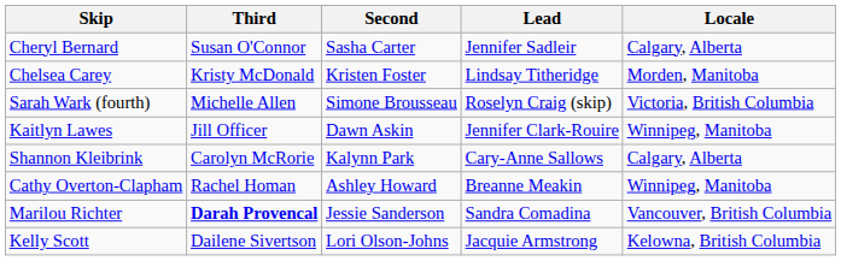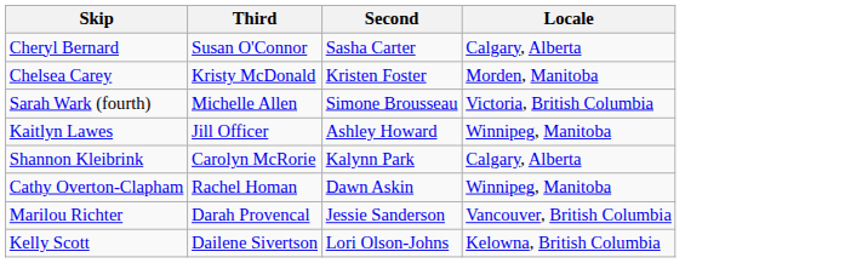 <table class="wikitable">
 <tr>
 <th>Skip</th>
 <th>Third</th>
 <th>Second</th>
-<th>Lead</th>
 <th>Locale</th>
 </tr>
 <tr>
 <td><a href='#'>Cheryl Bernard</a></td>
 <td><a href='#'>Susan O'Connor</a></td>
 <td><a href='#'>Sasha Carter</a></td>
-<td><a href='#'>Jennifer Sadleir</a></td>
 <td> <a href='#'>Calgary</a>, <a href='#'>Alberta</a></td>
 </tr>
 <tr>
 <td><a href='#'>Chelsea Carey</a></td>
 <td><a href='#'>Kristy McDonald</a></td>
 <td><a href='#'>Kristen Foster</a></td>
-<td><a href='#'>Lindsay Titheridge</a></td>
 <td> <a href='#'>Morden</a>, <a href='#'>Manitoba</a></td>
 </tr>
 <tr>
 <td><a href='#'>Sarah Wark</a> (fourth)</td>
 <td><a href='#'>Michelle Allen</a></td>
 <td><a href='#'>Simone Brousseau</a></td>
-<td><a href='#'>Roselyn Craig</a> (skip)</td>
 <td> <a href='#'>Victoria</a>, <a href='#'>British Columbia</a></td>
 </tr>
 <tr>
 <td><a href='#'>Kaitlyn Lawes</a></td>
 <td><a href='#'>Jill Officer</a></td>
-<td><a href='#'>Dawn Askin</a></td>
-<td><a href='#'>Jennifer Clark-Rouire</a></td>
+<td><a href='#'>Ashley Howard</a></td>
 <td> <a href='#'>Winnipeg</a>, <a href='#'>Manitoba</a></td>
 </tr>
 <tr>
 <td><a href='#'>Shannon Kleibrink</a></td>
 <td><a href='#'>Carolyn McRorie</a></td>
 <td><a href='#'>Kalynn Park</a></td>
-<td><a href='#'>Cary-Anne Sallows</a></td>
 <td> <a href='#'>Calgary</a>, <a href='#'>Alberta</a></td>
 </tr>
 <tr>
 <td><a href='#'>Cathy Overton-Clapham</a></td>
 <td><a href='#'>Rachel Homan</a></td>
-<td><a href='#'>Ashley Howard</a></td>
-<td><a href='#'>Breanne Meakin</a></td>
+<td><a href='#'>Dawn Askin</a></td>
 <td> <a href='#'>Winnipeg</a>, <a href='#'>Manitoba</a></td>
 </tr>
 <tr>
 <td><a href='#'>Marilou Richter</a></td>
-<td><strong><a href='#'>Darah Provencal</a></strong></td>
+<td><a href='#'>Darah Provencal</a></td>
 <td><a href='#'>Jessie Sanderson</a></td>
-<td><a href='#'>Sandra Comadina</a></td>
 <td> <a href='#'>Vancouver</a>, <a href='#'>British Columbia</a></td>
 </tr>
 <tr>
 <td><a href='#'>Kelly Scott</a></td>
 <td><a href='#'>Dailene Sivertson</a></td>
 <td><a href='#'>Lori Olson-Johns</a></td>
-<td><a href='#'>Jacquie Armstrong</a></td>
 <td> <a href='#'>Kelowna</a>, <a href='#'>British Columbia</a></td>
 </tr>
 </table>
